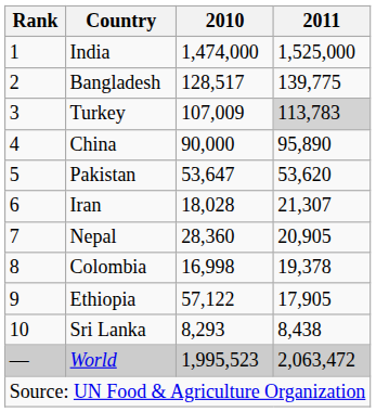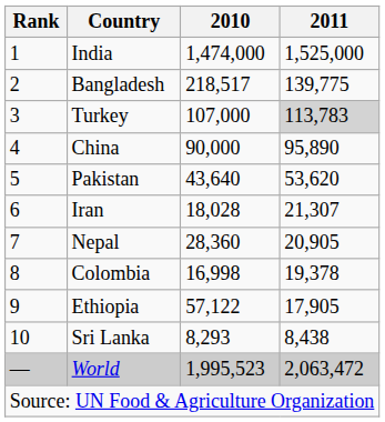 <table class="sortable wikitable" style="float:left">
 <tr>
 <th>Rank</th>
 <th>Country</th>
 <th>2010</th>
 <th>2011</th>
 </tr>
 <tr>
 <td>1</td>
 <td>India</td>
 <td>1,474,000</td>
 <td>1,525,000</td>
 </tr>
 <tr>
 <td>2</td>
 <td>Bangladesh</td>
-<td>128,517</td>
+<td>218,517</td>
 <td>139,775</td>
 </tr>
 <tr>
 <td>3</td>
 <td>Turkey</td>
-<td>107,009</td>
+<td>107,000</td>
 <td style="background: lightgrey;">113,783</td>
 </tr>
 <tr>
 <td>4</td>
 <td>China</td>
 <td>90,000</td>
 <td>95,890</td>
 </tr>
 <tr>
 <td>5</td>
 <td>Pakistan</td>
-<td>53,647</td>
+<td>43,640</td>
 <td>53,620</td>
 </tr>
 <tr>
 <td>6</td>
 <td>Iran</td>
 <td>18,028</td>
 <td>21,307</td>
 </tr>
 <tr>
 <td>7</td>
 <td>Nepal</td>
 <td>28,360</td>
 <td>20,905</td>
 </tr>
 <tr>
 <td>8</td>
 <td>Colombia</td>
 <td>16,998</td>
 <td>19,378</td>
 </tr>
 <tr>
 <td>9</td>
 <td>Ethiopia</td>
 <td>57,122</td>
 <td>17,905</td>
 </tr>
 <tr>
 <td>10</td>
 <td>Sri Lanka</td>
 <td>8,293</td>
 <td>8,438</td>
 </tr>
 <tr bgcolor="#cccccc">
 <td>—</td>
 <td><em><a href='#'>World</a></em></td>
 <td>1,995,523</td>
 <td>2,063,472</td>
 </tr>
 <tr>
 <td colspan=4>Source: <a href='#'>UN Food & Agriculture Organization</a></td>
 </tr>
 </table>
